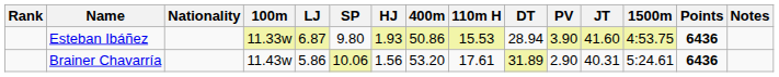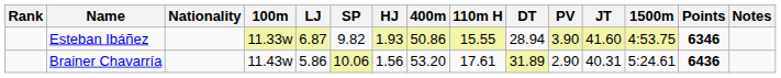 <table class="wikitable sortable" style="text-align:center">
 <tr>
 <th>Rank</th>
 <th>Name</th>
 <th>Nationality</th>
 <th>100m</th>
 <th>LJ</th>
 <th>SP</th>
 <th>HJ</th>
 <th>400m</th>
 <th>110m H</th>
 <th>DT</th>
 <th>PV</th>
 <th>JT</th>
 <th>1500m</th>
 <th>Points</th>
 <th>Notes</th>
 </tr>
 <tr>
 <td></td>
 <td align=left><a href='#'>Esteban Ibáñez</a></td>
 <td align=left></td>
 <td bgcolor=#F2F5A9>11.33w</td>
 <td bgcolor=#F2F5A9>6.87</td>
-<td>9.80</td>
+<td>9.82</td>
 <td bgcolor=#F2F5A9>1.93</td>
 <td bgcolor=#F2F5A9>50.86</td>
-<td bgcolor=#F2F5A9>15.53</td>
+<td bgcolor=#F2F5A9>15.55</td>
 <td>28.94</td>
 <td bgcolor=#F2F5A9>3.90</td>
 <td bgcolor=#F2F5A9>41.60</td>
 <td bgcolor=#F2F5A9>4:53.75</td>
-<td><strong>6436</strong></td>
+<td><strong>6346</strong></td>
 <td></td>
 </tr>
 <tr>
 <td></td>
 <td align=left><a href='#'>Brainer Chavarría</a></td>
 <td align=left></td>
 <td>11.43w</td>
 <td>5.86</td>
 <td bgcolor=#F2F5A9>10.06</td>
 <td>1.56</td>
 <td>53.20</td>
 <td>17.61</td>
 <td bgcolor=#F2F5A9>31.89</td>
 <td>2.90</td>
 <td>40.31</td>
 <td>5:24.61</td>
 <td><strong>6436</strong></td>
 <td></td>
 </tr>
 </table>
